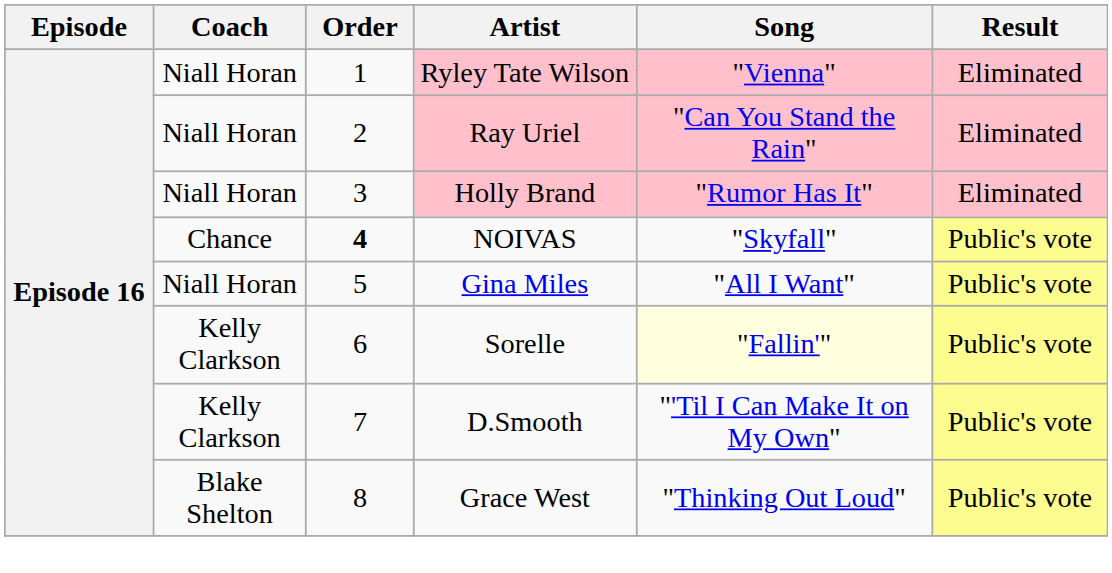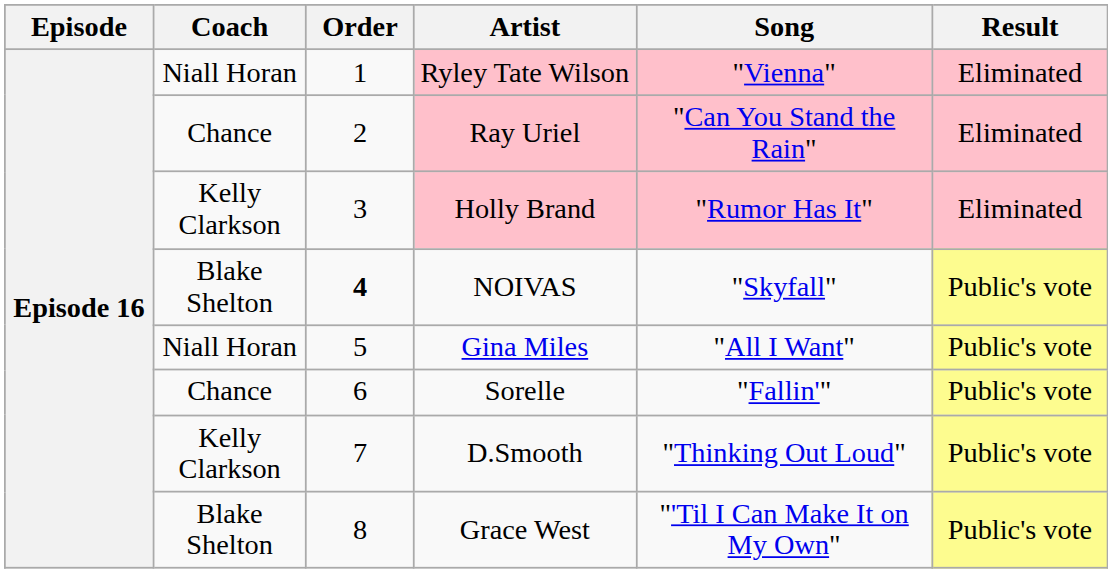 <table class="wikitable" style="text-align:center; width:100%">
 <tr>
 <th style="width:10%">Episode</th>
 <th style="width:10%">Coach</th>
 <th style="width:05%">Order</th>
 <th style="width:15%">Artist</th>
 <th style="width:20%">Song</th>
 <th style="width:10%">Result</th>
 </tr>
 <tr>
 <th scope="row" rowspan="10">Episode 16<br></th>
 <td>Niall Horan</td>
 <td>1</td>
 <td style="background: pink">Ryley Tate Wilson</td>
 <td style="background: pink">"<a href='#'>Vienna</a>"</td>
 <td style="background: pink">Eliminated</td>
 </tr>
 <tr>
-<td>Niall Horan</td>
+<td>Chance</td>
 <td>2</td>
 <td style="background: pink">Ray Uriel</td>
 <td style="background: pink">"<a href='#'>Can You Stand the Rain</a>"</td>
 <td style="background: pink">Eliminated</td>
 </tr>
 <tr>
-<td>Niall Horan</td>
+<td>Kelly Clarkson</td>
 <td>3</td>
 <td style="background: pink">Holly Brand</td>
 <td style="background: pink">"<a href='#'>Rumor Has It</a>"</td>
 <td style="background: pink">Eliminated</td>
 </tr>
 <tr>
-<td>Chance</td>
+<td>Blake Shelton</td>
 <td><strong>4</strong></td>
 <td>NOIVAS</td>
 <td>"<a href='#'>Skyfall</a>"</td>
 <td style="background:#fdfc8f">Public's vote</td>
 </tr>
 <tr>
 <td>Niall Horan</td>
 <td>5</td>
 <td><a href='#'>Gina Miles</a></td>
 <td>"<a href='#'>All I Want</a>"</td>
 <td style="background:#fdfc8f">Public's vote</td>
 </tr>
 <tr>
-<td>Kelly Clarkson</td>
+<td>Chance</td>
 <td>6</td>
 <td>Sorelle</td>
-<td style="background: lightyellow;">"<a href='#'>Fallin'</a>"</td>
+<td>"<a href='#'>Fallin'</a>"</td>
 <td style="background:#fdfc8f">Public's vote</td>
 </tr>
 <tr>
 <td>Kelly Clarkson</td>
 <td>7</td>
 <td>D.Smooth</td>
-<td>"<a href='#'>'Til I Can Make It on My Own</a>"</td>
+<td>"<a href='#'>Thinking Out Loud</a>"</td>
 <td style="background:#fdfc8f">Public's vote</td>
 </tr>
 <tr>
 <td>Blake Shelton</td>
 <td>8</td>
 <td>Grace West</td>
-<td>"<a href='#'>Thinking Out Loud</a>"</td>
+<td>"<a href='#'>'Til I Can Make It on My Own</a>"</td>
 <td style="background:#fdfc8f">Public's vote</td>
 </tr>
 </table>
